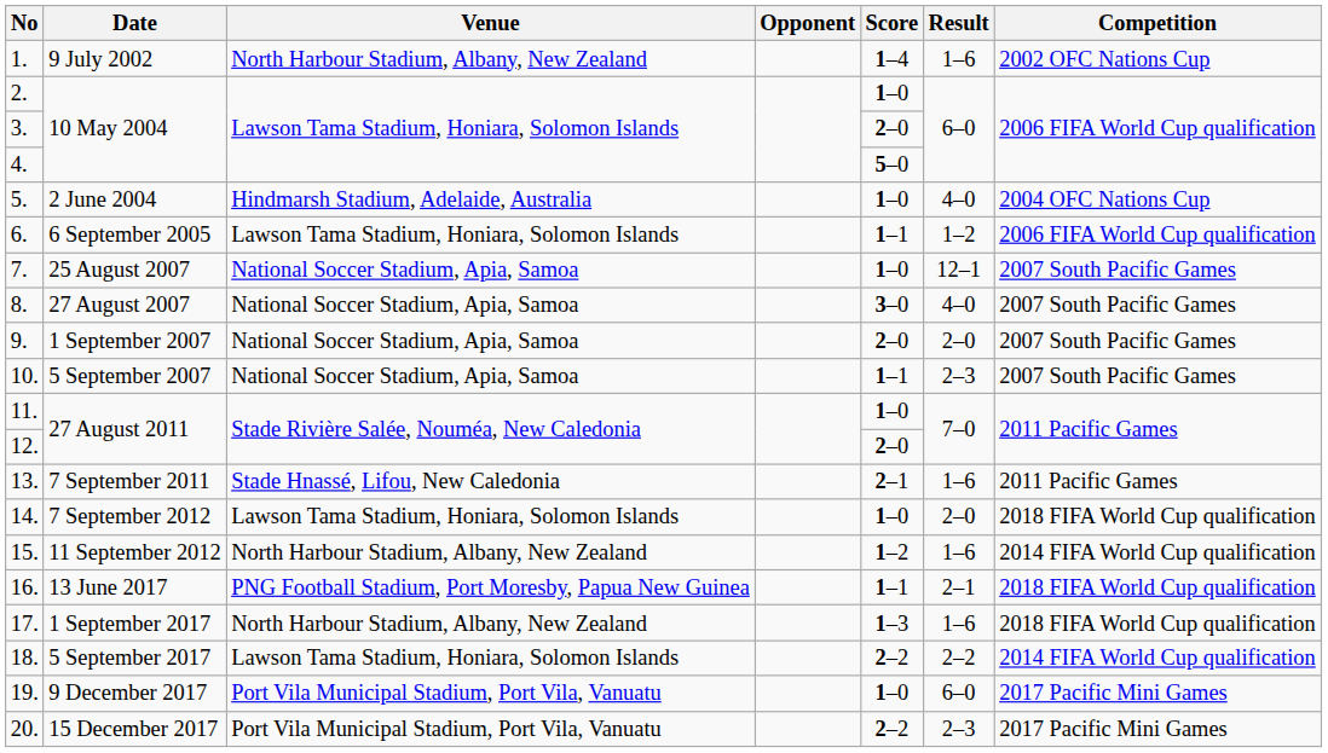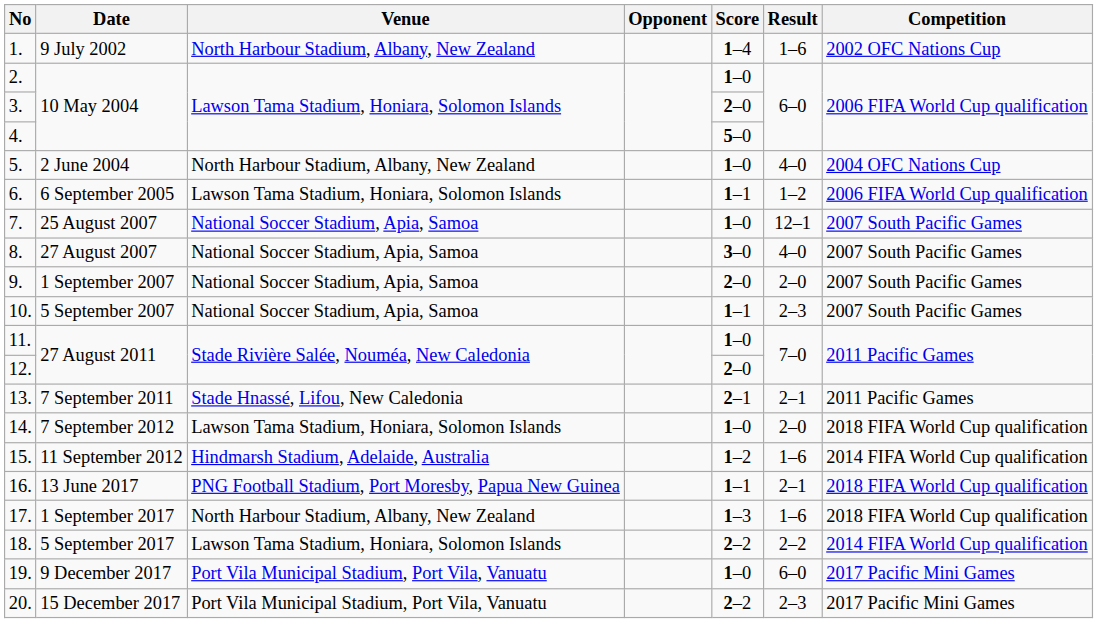 <table class="wikitable" style="font-size:100%;">
 <tr>
 <th>No</th>
 <th>Date</th>
 <th>Venue</th>
 <th>Opponent</th>
 <th>Score</th>
 <th>Result</th>
 <th>Competition</th>
 </tr>
 <tr>
 <td>1.</td>
 <td>9 July 2002</td>
 <td><a href='#'>North Harbour Stadium</a>, <a href='#'>Albany</a>, <a href='#'>New Zealand</a></td>
 <td></td>
 <td align=center><strong>1</strong>–4</td>
 <td align=center>1–6</td>
 <td><a href='#'>2002 OFC Nations Cup</a></td>
 </tr>
 <tr>
 <td>2.</td>
 <td rowspan="3">10 May 2004</td>
 <td rowspan="3"><a href='#'>Lawson Tama Stadium</a>, <a href='#'>Honiara</a>, <a href='#'>Solomon Islands</a></td>
 <td rowspan="3"></td>
 <td align=center><strong>1</strong>–0</td>
 <td rowspan="3" style="text-align:center">6–0</td>
 <td rowspan="3"><a href='#'>2006 FIFA World Cup qualification</a></td>
 </tr>
 <tr>
 <td>3.</td>
 <td align=center><strong>2</strong>–0</td>
 </tr>
 <tr>
 <td>4.</td>
 <td align=center><strong>5</strong>–0</td>
 </tr>
 <tr>
 <td>5.</td>
 <td>2 June 2004</td>
-<td><a href='#'>Hindmarsh Stadium</a>, <a href='#'>Adelaide</a>, <a href='#'>Australia</a></td>
+<td>North Harbour Stadium, Albany, New Zealand</td>
 <td></td>
 <td align=center><strong>1</strong>–0</td>
 <td align=center>4–0</td>
 <td><a href='#'>2004 OFC Nations Cup</a></td>
 </tr>
 <tr>
 <td>6.</td>
 <td>6 September 2005</td>
 <td>Lawson Tama Stadium, Honiara, Solomon Islands</td>
 <td></td>
 <td align=center><strong>1</strong>–1</td>
 <td align=center>1–2</td>
 <td><a href='#'>2006 FIFA World Cup qualification</a></td>
 </tr>
 <tr>
 <td>7.</td>
 <td>25 August 2007</td>
 <td><a href='#'>National Soccer Stadium</a>, <a href='#'>Apia</a>, <a href='#'>Samoa</a></td>
 <td></td>
 <td align=center><strong>1</strong>–0</td>
 <td align=center>12–1</td>
 <td><a href='#'>2007 South Pacific Games</a></td>
 </tr>
 <tr>
 <td>8.</td>
 <td>27 August 2007</td>
 <td>National Soccer Stadium, Apia, Samoa</td>
 <td></td>
 <td align=center><strong>3</strong>–0</td>
 <td align=center>4–0</td>
 <td>2007 South Pacific Games</td>
 </tr>
 <tr>
 <td>9.</td>
 <td>1 September 2007</td>
 <td>National Soccer Stadium, Apia, Samoa</td>
 <td></td>
 <td align=center><strong>2</strong>–0</td>
 <td align=center>2–0</td>
 <td>2007 South Pacific Games</td>
 </tr>
 <tr>
 <td>10.</td>
 <td>5 September 2007</td>
 <td>National Soccer Stadium, Apia, Samoa</td>
 <td></td>
 <td align=center><strong>1</strong>–1</td>
 <td align=center>2–3</td>
 <td>2007 South Pacific Games</td>
 </tr>
 <tr>
 <td>11.</td>
 <td rowspan="2">27 August 2011</td>
 <td rowspan="2"><a href='#'>Stade Rivière Salée</a>, <a href='#'>Nouméa</a>, <a href='#'>New Caledonia</a></td>
 <td rowspan="2"></td>
 <td align=center><strong>1</strong>–0</td>
 <td rowspan="2" style="text-align:center">7–0</td>
 <td rowspan="2"><a href='#'>2011 Pacific Games</a></td>
 </tr>
 <tr>
 <td>12.</td>
 <td align=center><strong>2</strong>–0</td>
 </tr>
 <tr>
 <td>13.</td>
 <td>7 September 2011</td>
 <td><a href='#'>Stade Hnassé</a>, <a href='#'>Lifou</a>, New Caledonia</td>
 <td></td>
 <td align=center><strong>2</strong>–1</td>
-<td align=center>1–6</td>
+<td align=center>2–1 </td>
 <td>2011 Pacific Games</td>
 </tr>
 <tr>
 <td>14.</td>
 <td>7 September 2012</td>
 <td>Lawson Tama Stadium, Honiara, Solomon Islands</td>
 <td></td>
 <td align=center><strong>1</strong>–0</td>
 <td align=center>2–0</td>
 <td>2018 FIFA World Cup qualification</td>
 </tr>
 <tr>
 <td>15.</td>
 <td>11 September 2012</td>
-<td>North Harbour Stadium, Albany, New Zealand</td>
+<td><a href='#'>Hindmarsh Stadium</a>, <a href='#'>Adelaide</a>, <a href='#'>Australia</a></td>
 <td></td>
 <td align=center><strong>1</strong>–2</td>
 <td align=center>1–6</td>
 <td>2014 FIFA World Cup qualification</td>
 </tr>
 <tr>
 <td>16.</td>
 <td>13 June 2017</td>
 <td><a href='#'>PNG Football Stadium</a>, <a href='#'>Port Moresby</a>, <a href='#'>Papua New Guinea</a></td>
 <td></td>
 <td align=center><strong>1</strong>–1</td>
 <td align=center>2–1</td>
 <td><a href='#'>2018 FIFA World Cup qualification</a></td>
 </tr>
 <tr>
 <td>17.</td>
 <td>1 September 2017</td>
 <td>North Harbour Stadium, Albany, New Zealand</td>
 <td></td>
 <td align=center><strong>1</strong>–3</td>
 <td align=center>1–6</td>
 <td>2018 FIFA World Cup qualification</td>
 </tr>
 <tr>
 <td>18.</td>
 <td>5 September 2017</td>
 <td>Lawson Tama Stadium, Honiara, Solomon Islands</td>
 <td></td>
 <td align=center><strong>2</strong>–2</td>
 <td align=center>2–2</td>
 <td><a href='#'>2014 FIFA World Cup qualification</a></td>
 </tr>
 <tr>
 <td>19.</td>
 <td>9 December 2017</td>
 <td><a href='#'>Port Vila Municipal Stadium</a>, <a href='#'>Port Vila</a>, <a href='#'>Vanuatu</a></td>
 <td></td>
 <td align=center><strong>1</strong>–0</td>
 <td align=center>6–0</td>
 <td><a href='#'>2017 Pacific Mini Games</a></td>
 </tr>
 <tr>
 <td>20.</td>
 <td>15 December 2017</td>
 <td>Port Vila Municipal Stadium, Port Vila, Vanuatu</td>
 <td></td>
 <td align=center><strong>2</strong>–2</td>
 <td align=center>2–3</td>
 <td>2017 Pacific Mini Games</td>
 </tr>
 </table>
